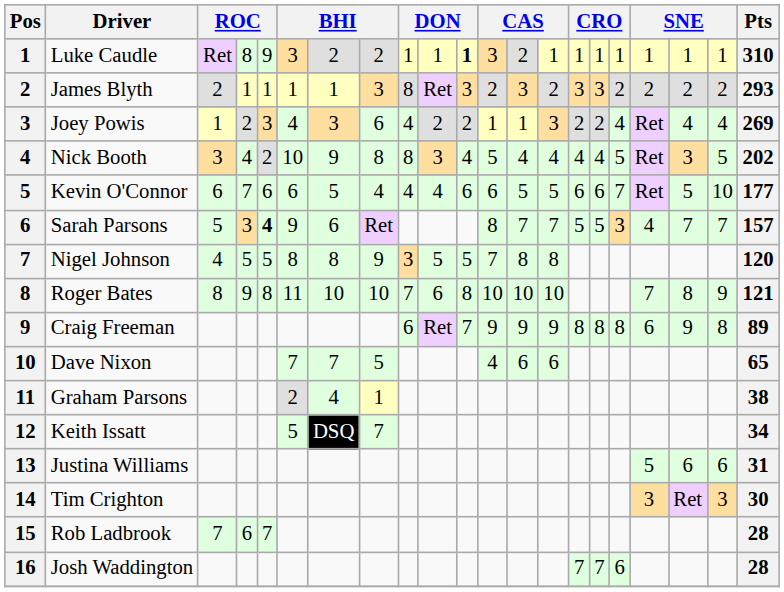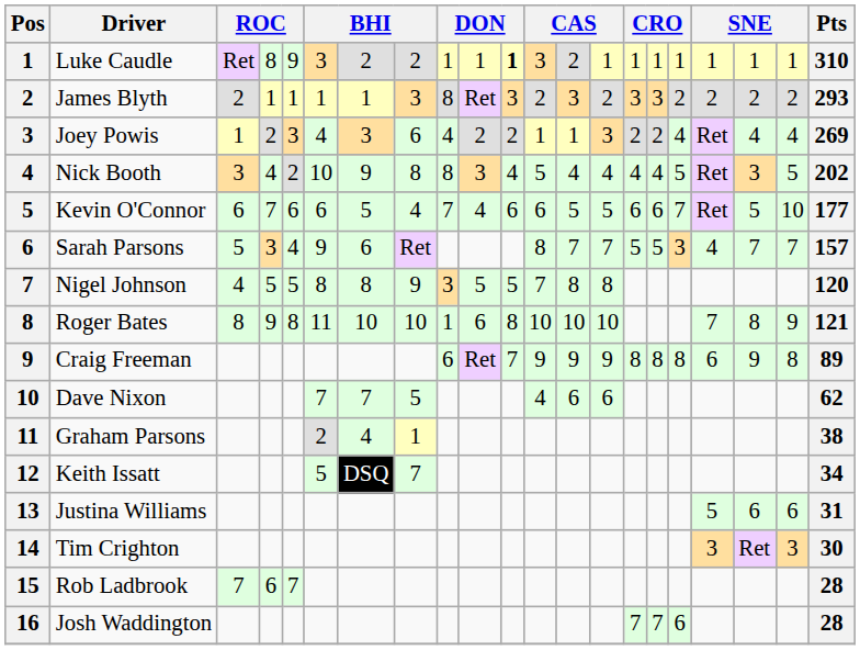 <table class="wikitable" style="font-size: 80%; text-align: center;">
 <tr valign="top">
 <th valign="middle">Pos</th>
 <th valign="middle">Driver</th>
 <th colspan="3"><a href='#'>ROC</a></th>
 <th colspan="3"><a href='#'>BHI</a></th>
 <th colspan="3"><a href='#'>DON</a></th>
 <th colspan="3"><a href='#'>CAS</a></th>
 <th colspan="3"><a href='#'>CRO</a></th>
 <th colspan="3"><a href='#'>SNE</a></th>
 <th valign=middle>Pts</th>
 </tr>
 <tr>
 <th>1</th>
 <td align=left>Luke Caudle</td>
 <td style="background:#efcfff;">Ret</td>
 <td style="background:#dfffdf;">8</td>
 <td style="background:#dfffdf;">9</td>
 <td style="background:#ffdf9f;">3</td>
 <td style="background:#dfdfdf;">2</td>
 <td style="background:#dfdfdf;">2</td>
 <td style="background:#ffffbf;">1</td>
 <td style="background:#ffffbf;">1</td>
 <td style="background:#ffffbf;"><strong>1</strong></td>
 <td style="background:#ffdf9f;">3</td>
 <td style="background:#dfdfdf;">2</td>
 <td style="background:#ffffbf;">1</td>
 <td style="background:#ffffbf;">1</td>
 <td style="background:#ffffbf;">1</td>
 <td style="background:#ffffbf;">1</td>
 <td style="background:#ffffbf;">1</td>
 <td style="background:#ffffbf;">1</td>
 <td style="background:#ffffbf;">1</td>
 <th>310</th>
 </tr>
 <tr>
 <th>2</th>
 <td align=left>James Blyth</td>
 <td style="background:#dfdfdf;">2</td>
 <td style="background:#ffffbf;">1</td>
 <td style="background:#ffffbf;">1</td>
 <td style="background:#ffffbf;">1</td>
 <td style="background:#ffffbf;">1</td>
 <td style="background:#ffdf9f;">3</td>
 <td style="background:#dfdfdf;">8</td>
 <td style="background:#efcfff;">Ret</td>
 <td style="background:#ffdf9f;">3</td>
 <td style="background:#dfdfdf;">2</td>
 <td style="background:#ffdf9f;">3</td>
 <td style="background:#dfdfdf;">2</td>
 <td style="background:#ffdf9f;">3</td>
 <td style="background:#ffdf9f;">3</td>
 <td style="background:#dfdfdf;">2</td>
 <td style="background:#dfdfdf;">2</td>
 <td style="background:#dfdfdf;">2</td>
 <td style="background:#dfdfdf;">2</td>
 <th>293</th>
 </tr>
 <tr>
 <th>3</th>
 <td align=left>Joey Powis</td>
 <td style="background:#ffffbf;">1</td>
 <td style="background:#dfdfdf;">2</td>
 <td style="background:#ffdf9f;">3</td>
 <td style="background:#dfffdf;">4</td>
 <td style="background:#ffdf9f;">3</td>
 <td style="background:#dfffdf;">6</td>
 <td style="background:#dfffdf;">4</td>
 <td style="background:#dfdfdf;">2</td>
 <td style="background:#dfdfdf;">2</td>
 <td style="background:#ffffbf;">1</td>
 <td style="background:#ffffbf;">1</td>
 <td style="background:#ffdf9f;">3</td>
 <td style="background:#dfdfdf;">2</td>
 <td style="background:#dfdfdf;">2</td>
 <td style="background:#dfffdf;">4</td>
 <td style="background:#efcfff;">Ret</td>
 <td style="background:#dfffdf;">4</td>
 <td style="background:#dfffdf;">4</td>
 <th>269</th>
 </tr>
 <tr>
 <th>4</th>
 <td align=left>Nick Booth</td>
 <td style="background:#ffdf9f;">3</td>
 <td style="background:#dfffdf;">4</td>
 <td style="background:#dfdfdf;">2</td>
 <td style="background:#dfffdf;">10</td>
 <td style="background:#dfffdf;">9</td>
 <td style="background:#dfffdf;">8</td>
 <td style="background:#dfffdf;">8</td>
 <td style="background:#ffdf9f;">3</td>
 <td style="background:#dfffdf;">4</td>
 <td style="background:#dfffdf;">5</td>
 <td style="background:#dfffdf;">4</td>
 <td style="background:#dfffdf;">4</td>
 <td style="background:#dfffdf;">4</td>
 <td style="background:#dfffdf;">4</td>
 <td style="background:#dfffdf;">5</td>
 <td style="background:#efcfff;">Ret</td>
 <td style="background:#ffdf9f;">3</td>
 <td style="background:#dfffdf;">5</td>
 <th>202</th>
 </tr>
 <tr>
 <th>5</th>
 <td align=left>Kevin O'Connor</td>
 <td style="background:#dfffdf;">6</td>
 <td style="background:#dfffdf;">7</td>
 <td style="background:#dfffdf;">6</td>
 <td style="background:#dfffdf;">6</td>
 <td style="background:#dfffdf;">5</td>
 <td style="background:#dfffdf;">4</td>
-<td style="background:#dfffdf;">4</td>
+<td style="background:#dfffdf;">7</td>
 <td style="background:#dfffdf;">4</td>
 <td style="background:#dfffdf;">6</td>
 <td style="background:#dfffdf;">6</td>
 <td style="background:#dfffdf;">5</td>
 <td style="background:#dfffdf;">5</td>
 <td style="background:#dfffdf;">6</td>
 <td style="background:#dfffdf;">6</td>
 <td style="background:#dfffdf;">7</td>
 <td style="background:#efcfff;">Ret</td>
 <td style="background:#dfffdf;">5</td>
 <td style="background:#dfffdf;">10</td>
 <th>177</th>
 </tr>
 <tr>
 <th>6</th>
 <td align=left>Sarah Parsons</td>
 <td style="background:#dfffdf;">5</td>
 <td style="background:#ffdf9f;">3</td>
-<td style="background:#dfffdf;"><strong>4</strong></td>
+<td style="background:#dfffdf;">4</td>
 <td style="background:#dfffdf;">9</td>
 <td style="background:#dfffdf;">6</td>
 <td style="background:#efcfff;">Ret</td>
 <td></td>
 <td></td>
 <td></td>
 <td style="background:#dfffdf;">8</td>
 <td style="background:#dfffdf;">7</td>
 <td style="background:#dfffdf;">7</td>
 <td style="background:#dfffdf;">5</td>
 <td style="background:#dfffdf;">5</td>
 <td style="background:#ffdf9f;">3</td>
 <td style="background:#dfffdf;">4</td>
 <td style="background:#dfffdf;">7</td>
 <td style="background:#dfffdf;">7</td>
 <th>157</th>
 </tr>
 <tr>
 <th>7</th>
 <td align=left>Nigel Johnson</td>
 <td style="background:#dfffdf;">4</td>
 <td style="background:#dfffdf;">5</td>
 <td style="background:#dfffdf;">5</td>
 <td style="background:#dfffdf;">8</td>
 <td style="background:#dfffdf;">8</td>
 <td style="background:#dfffdf;">9</td>
 <td style="background:#ffdf9f;">3</td>
 <td style="background:#dfffdf;">5</td>
 <td style="background:#dfffdf;">5</td>
 <td style="background:#dfffdf;">7</td>
 <td style="background:#dfffdf;">8</td>
 <td style="background:#dfffdf;">8</td>
 <td></td>
 <td></td>
 <td></td>
 <td></td>
 <td></td>
 <td></td>
 <th>120</th>
 </tr>
 <tr>
 <th>8</th>
 <td align=left>Roger Bates</td>
 <td style="background:#dfffdf;">8</td>
 <td style="background:#dfffdf;">9</td>
 <td style="background:#dfffdf;">8</td>
 <td style="background:#dfffdf;">11</td>
 <td style="background:#dfffdf;">10</td>
 <td style="background:#dfffdf;">10</td>
-<td style="background:#dfffdf;">7</td>
+<td style="background:#dfffdf;">1</td>
 <td style="background:#dfffdf;">6</td>
 <td style="background:#dfffdf;">8</td>
 <td style="background:#dfffdf;">10</td>
 <td style="background:#dfffdf;">10</td>
 <td style="background:#dfffdf;">10</td>
 <td></td>
 <td></td>
 <td></td>
 <td style="background:#dfffdf;">7</td>
 <td style="background:#dfffdf;">8</td>
 <td style="background:#dfffdf;">9</td>
 <th>121</th>
 </tr>
 <tr>
 <th>9</th>
 <td align=left>Craig Freeman</td>
 <td></td>
 <td></td>
 <td></td>
 <td></td>
 <td></td>
 <td></td>
 <td style="background:#dfffdf;">6</td>
 <td style="background:#efcfff;">Ret</td>
 <td style="background:#dfffdf;">7</td>
 <td style="background:#dfffdf;">9</td>
 <td style="background:#dfffdf;">9</td>
 <td style="background:#dfffdf;">9</td>
 <td style="background:#dfffdf;">8</td>
 <td style="background:#dfffdf;">8</td>
 <td style="background:#dfffdf;">8</td>
 <td style="background:#dfffdf;">6</td>
 <td style="background:#dfffdf;">9</td>
 <td style="background:#dfffdf;">8</td>
 <th>89</th>
 </tr>
 <tr>
 <th>10</th>
 <td align=left>Dave Nixon</td>
 <td></td>
 <td></td>
 <td></td>
 <td style="background:#dfffdf;">7</td>
 <td style="background:#dfffdf;">7</td>
 <td style="background:#dfffdf;">5</td>
 <td></td>
 <td></td>
 <td></td>
 <td style="background:#dfffdf;">4</td>
 <td style="background:#dfffdf;">6</td>
 <td style="background:#dfffdf;">6</td>
 <td></td>
 <td></td>
 <td></td>
 <td></td>
 <td></td>
 <td></td>
-<th>65</th>
+<th>62</th>
 </tr>
 <tr>
 <th>11</th>
 <td align=left>Graham Parsons</td>
 <td></td>
 <td></td>
 <td></td>
 <td style="background:#dfdfdf;">2</td>
 <td style="background:#dfffdf;">4</td>
 <td style="background:#ffffbf;">1</td>
 <td></td>
 <td></td>
 <td></td>
 <td></td>
 <td></td>
 <td></td>
 <td></td>
 <td></td>
 <td></td>
 <td></td>
 <td></td>
 <td></td>
 <th>38</th>
 </tr>
 <tr>
 <th>12</th>
 <td align=left>Keith Issatt</td>
 <td></td>
 <td></td>
 <td></td>
 <td style="background:#dfffdf;">5</td>
 <td style="background-color:#000000; color:white">DSQ</td>
 <td style="background:#dfffdf;">7</td>
 <td></td>
 <td></td>
 <td></td>
 <td></td>
 <td></td>
 <td></td>
 <td></td>
 <td></td>
 <td></td>
 <td></td>
 <td></td>
 <td></td>
 <th>34</th>
 </tr>
 <tr>
 <th>13</th>
 <td align=left>Justina Williams</td>
 <td></td>
 <td></td>
 <td></td>
 <td></td>
 <td></td>
 <td></td>
 <td></td>
 <td></td>
 <td></td>
 <td></td>
 <td></td>
 <td></td>
 <td></td>
 <td></td>
 <td></td>
 <td style="background:#dfffdf;">5</td>
 <td style="background:#dfffdf;">6</td>
 <td style="background:#dfffdf;">6</td>
 <th>31</th>
 </tr>
 <tr>
 <th>14</th>
 <td align=left>Tim Crighton</td>
 <td></td>
 <td></td>
 <td></td>
 <td></td>
 <td></td>
 <td></td>
 <td></td>
 <td></td>
 <td></td>
 <td></td>
 <td></td>
 <td></td>
 <td></td>
 <td></td>
 <td></td>
 <td style="background:#ffdf9f;">3</td>
 <td style="background:#efcfff;">Ret</td>
 <td style="background:#ffdf9f;">3</td>
 <th>30</th>
 </tr>
 <tr>
 <th>15</th>
 <td align=left>Rob Ladbrook</td>
 <td style="background:#dfffdf;">7</td>
 <td style="background:#dfffdf;">6</td>
 <td style="background:#dfffdf;">7</td>
 <td></td>
 <td></td>
 <td></td>
 <td></td>
 <td></td>
 <td></td>
 <td></td>
 <td></td>
 <td></td>
 <td></td>
 <td></td>
 <td></td>
 <td></td>
 <td></td>
 <td></td>
 <th>28</th>
 </tr>
 <tr>
 <th>16</th>
 <td align=left>Josh Waddington</td>
 <td></td>
 <td></td>
 <td></td>
 <td></td>
 <td></td>
 <td></td>
 <td></td>
 <td></td>
 <td></td>
 <td></td>
 <td></td>
 <td></td>
 <td style="background:#dfffdf;">7</td>
 <td style="background:#dfffdf;">7</td>
 <td style="background:#dfffdf;">6</td>
 <td></td>
 <td></td>
 <td></td>
 <th>28</th>
 </tr>
 <tr>
 </tr>
 </table>
